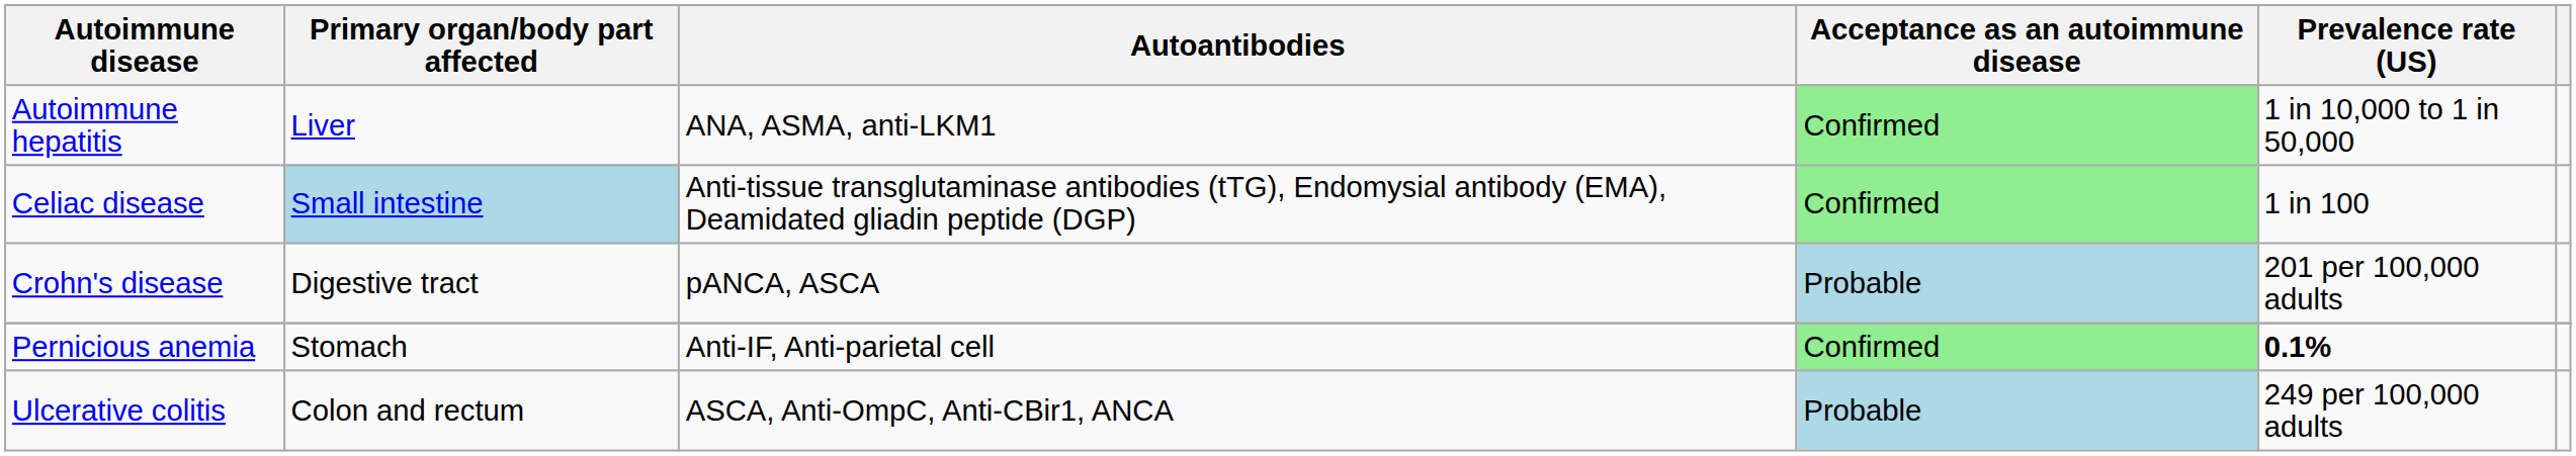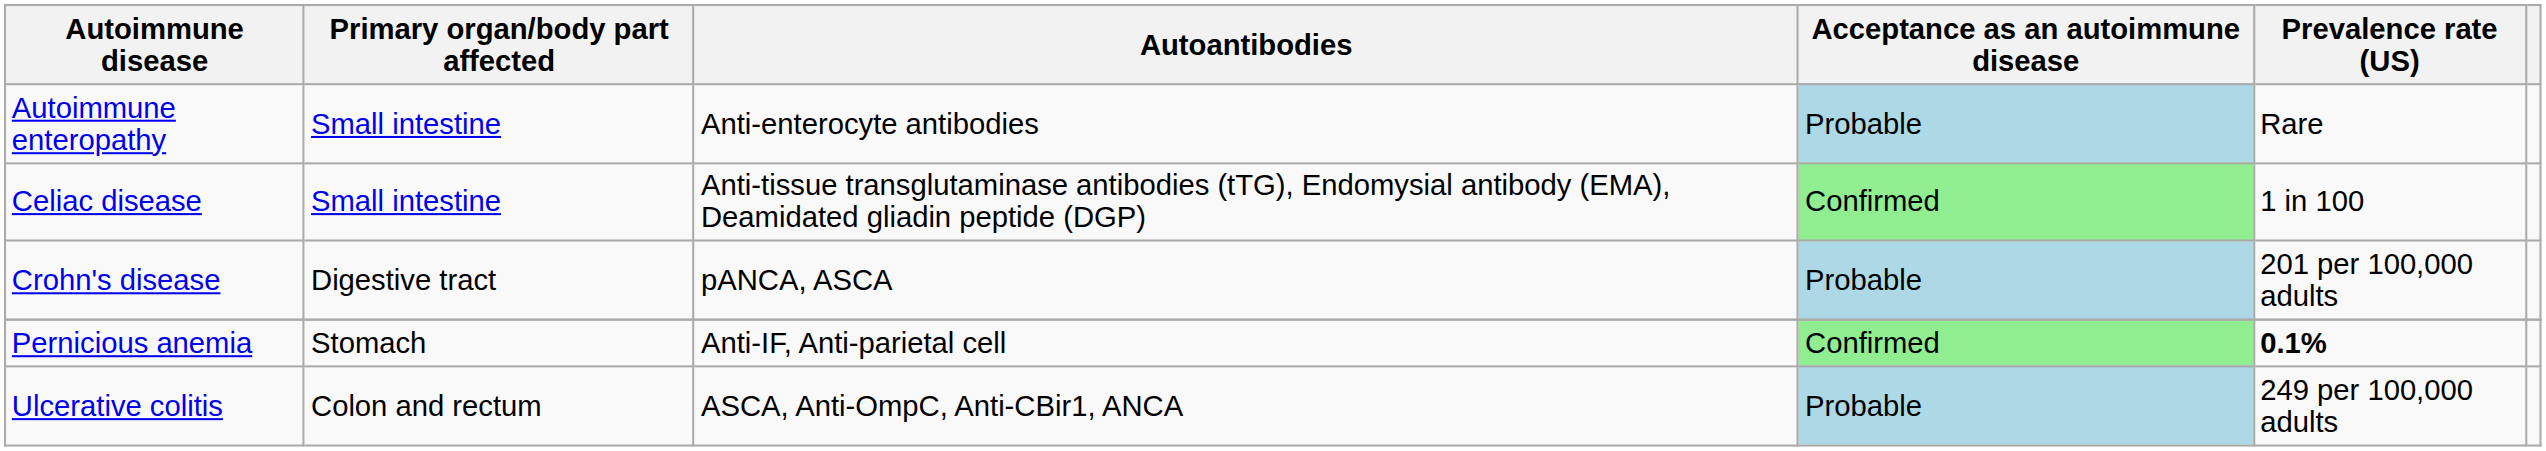 <table class="wikitable sortable" style="font-size: 90%;">
 <tr>
 <th scope="col">Autoimmune disease</th>
 <th scope="col">Primary organ/body part affected</th>
 <th scope="col">Autoantibodies</th>
 <th scope="col">Acceptance as an autoimmune disease</th>
 <th scope="col">Prevalence rate (US)</th>
 <th scope="col"></th>
 </tr>
 <tr>
-<td><a href='#'>Autoimmune hepatitis</a></td>
-<td><a href='#'>Liver</a></td>
-<td>ANA, ASMA, anti-LKM1</td>
-<td bgcolor="lightgreen">Confirmed</td>
-<td>1 in 10,000 to 1 in 50,000</td>
+<td><a href='#'>Autoimmune enteropathy</a></td>
+<td><a href='#'>Small intestine</a></td>
+<td>Anti-enterocyte antibodies</td>
+<td bgcolor="lightblue">Probable</td>
+<td>Rare</td>
 <td></td>
 </tr>
 <tr>
 <td><a href='#'>Celiac disease</a></td>
-<td style="background: lightblue;"><a href='#'>Small intestine</a></td>
+<td><a href='#'>Small intestine</a></td>
 <td>Anti-tissue transglutaminase antibodies (tTG), Endomysial antibody (EMA), Deamidated gliadin peptide (DGP)</td>
 <td bgcolor="lightgreen">Confirmed</td>
 <td>1 in 100</td>
 <td></td>
 </tr>
 <tr>
 <td><a href='#'>Crohn's disease</a></td>
 <td>Digestive tract</td>
 <td>pANCA, ASCA</td>
 <td bgcolor="lightblue">Probable</td>
 <td>201 per 100,000 adults</td>
 <td></td>
 </tr>
 <tr>
 </tr>
 <tr>
 <td><a href='#'>Pernicious anemia</a></td>
 <td>Stomach</td>
 <td>Anti-IF, Anti-parietal cell</td>
 <td bgcolor="lightgreen">Confirmed</td>
 <td><strong>0.1%</strong></td>
 <td></td>
 </tr>
 <tr>
 <td><a href='#'>Ulcerative colitis</a></td>
 <td>Colon and rectum</td>
 <td>ASCA, Anti-OmpC, Anti-CBir1, ANCA</td>
 <td bgcolor="lightblue">Probable</td>
 <td>249 per 100,000 adults</td>
 <td></td>
 </tr>
 </table>
